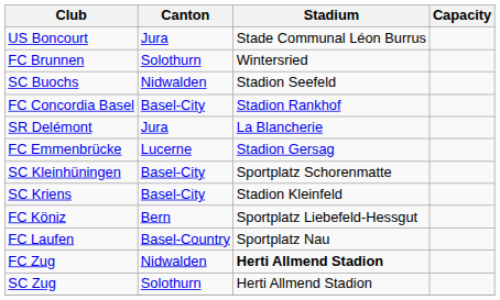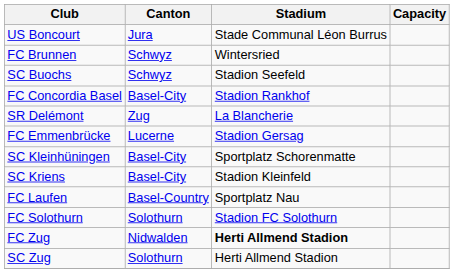 <table class="wikitable">
 <tr>
 <th>Club</th>
 <th>Canton</th>
 <th>Stadium</th>
 <th>Capacity</th>
 </tr>
 <tr>
 <td><a href='#'>US Boncourt</a></td>
 <td><a href='#'>Jura</a></td>
 <td>Stade Communal Léon Burrus</td>
 <td></td>
 </tr>
 <tr>
 <td><a href='#'>FC Brunnen</a></td>
-<td><a href='#'>Solothurn</a></td>
+<td><a href='#'>Schwyz</a></td>
 <td>Wintersried</td>
 <td></td>
 </tr>
 <tr>
 <td><a href='#'>SC Buochs</a></td>
-<td><a href='#'>Nidwalden</a></td>
+<td><a href='#'>Schwyz</a></td>
 <td>Stadion Seefeld</td>
 <td></td>
 </tr>
 <tr>
 <td><a href='#'>FC Concordia Basel</a></td>
 <td><a href='#'>Basel-City</a></td>
 <td><a href='#'>Stadion Rankhof</a></td>
 <td></td>
 </tr>
 <tr>
 <td><a href='#'>SR Delémont</a></td>
-<td><a href='#'>Jura</a></td>
+<td><a href='#'>Zug</a></td>
 <td><a href='#'>La Blancherie</a></td>
 <td></td>
 </tr>
 <tr>
 <td><a href='#'>FC Emmenbrücke</a></td>
 <td><a href='#'>Lucerne</a></td>
 <td><a href='#'>Stadion Gersag</a></td>
 <td></td>
 </tr>
 <tr>
 <td><a href='#'>SC Kleinhüningen</a></td>
 <td><a href='#'>Basel-City</a></td>
 <td>Sportplatz Schorenmatte</td>
 <td></td>
 </tr>
 <tr>
 <td><a href='#'>SC Kriens</a></td>
 <td><a href='#'>Basel-City</a></td>
 <td>Stadion Kleinfeld</td>
 <td></td>
 </tr>
 <tr>
-<td><a href='#'>FC Köniz</a></td>
-<td><a href='#'>Bern</a></td>
-<td>Sportplatz Liebefeld-Hessgut</td>
+<td><a href='#'>FC Laufen</a></td>
+<td><a href='#'>Basel-Country</a></td>
+<td>Sportplatz Nau</td>
 <td></td>
 </tr>
 <tr>
-<td><a href='#'>FC Laufen</a></td>
-<td><a href='#'>Basel-Country</a></td>
-<td>Sportplatz Nau</td>
+<td><a href='#'>FC Solothurn</a></td>
+<td><a href='#'>Solothurn</a></td>
+<td><a href='#'>Stadion FC Solothurn</a></td>
 <td></td>
 </tr>
 <tr>
 <td><a href='#'>FC Zug</a></td>
 <td><a href='#'>Nidwalden</a></td>
 <td><strong>Herti Allmend Stadion</strong></td>
 <td></td>
 </tr>
 <tr>
 <td><a href='#'>SC Zug</a></td>
 <td><a href='#'>Solothurn</a></td>
 <td>Herti Allmend Stadion</td>
 <td></td>
 </tr>
 <tr>
 </tr>
 </table>
